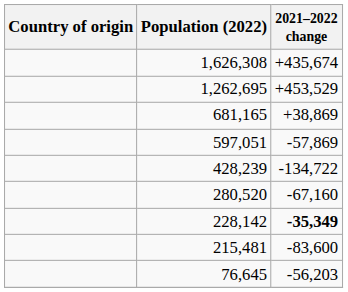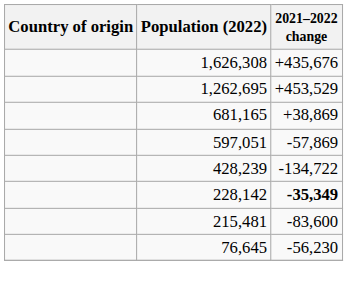 <table class="nowrap sortable mw-datatable wikitable sortable" style="text-align:right">
 <tr>
 <th style="text-align:center">Country of origin</th>
 <th style="text-align:center">Population (2022)</th>
 <th style="text-align:center"><small>2021–2022<br>change</small></th>
 </tr>
 <tr>
 <td style="text-align:left"></td>
 <td>1,626,308 </td>
-<td>+435,674</td>
+<td>+435,676</td>
 </tr>
 <tr>
 <td style="text-align:left"></td>
 <td>1,262,695 </td>
 <td>+453,529</td>
 </tr>
 <tr>
 <td style="text-align:left"></td>
 <td>681,165 </td>
 <td>+38,869</td>
 </tr>
 <tr>
 <td style="text-align:left"></td>
 <td>597,051 </td>
 <td>-57,869</td>
 </tr>
 <tr>
 <td style="text-align:left"></td>
 <td>428,239 </td>
 <td>-134,722</td>
 </tr>
 <tr>
 <td style="text-align:left"></td>
-<td>280,520 </td>
-<td>-67,160</td>
-</tr>
-<tr>
-<td style="text-align:left"></td>
 <td>228,142 </td>
 <td><strong>-35,349</strong></td>
 </tr>
 <tr>
 <td style="text-align:left"></td>
 <td>215,481 </td>
 <td>-83,600</td>
 </tr>
 <tr>
 <td style="text-align:left"></td>
 <td>76,645 </td>
-<td>-56,203</td>
+<td>-56,230</td>
 </tr>
 <tr>
 </tr>
 </table>
